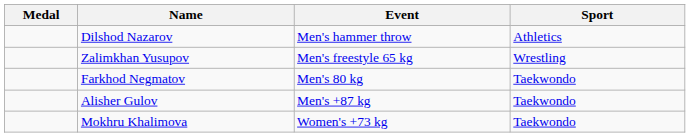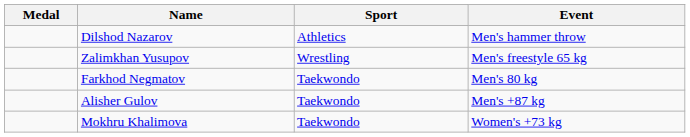 <table class="wikitable sortable" style="font-size:100%">
 <tr>
 <th width="80">Medal</th>
 <th width="250">Name</th>
+<th width="200">Sport</th>
 <th width="250">Event</th>
-<th width="200">Sport</th>
 </tr>
 <tr>
 <td></td>
 <td><a href='#'>Dilshod Nazarov</a></td>
+<td><a href='#'>Athletics</a></td>
 <td><a href='#'>Men's hammer throw</a></td>
-<td><a href='#'>Athletics</a></td>
 </tr>
 <tr>
 <td></td>
 <td><a href='#'>Zalimkhan Yusupov</a></td>
+<td><a href='#'>Wrestling</a></td>
 <td><a href='#'>Men's freestyle 65 kg</a></td>
-<td><a href='#'>Wrestling</a></td>
 </tr>
 <tr>
 <td></td>
 <td><a href='#'>Farkhod Negmatov</a></td>
+<td><a href='#'>Taekwondo</a></td>
 <td><a href='#'>Men's 80 kg</a></td>
-<td><a href='#'>Taekwondo</a></td>
 </tr>
 <tr>
 <td></td>
 <td><a href='#'>Alisher Gulov</a></td>
+<td><a href='#'>Taekwondo</a></td>
 <td><a href='#'>Men's +87 kg</a></td>
-<td><a href='#'>Taekwondo</a></td>
 </tr>
 <tr>
 <td></td>
 <td><a href='#'>Mokhru Khalimova</a></td>
+<td><a href='#'>Taekwondo</a></td>
 <td><a href='#'>Women's +73 kg</a></td>
-<td><a href='#'>Taekwondo</a></td>
 </tr>
 </table>
